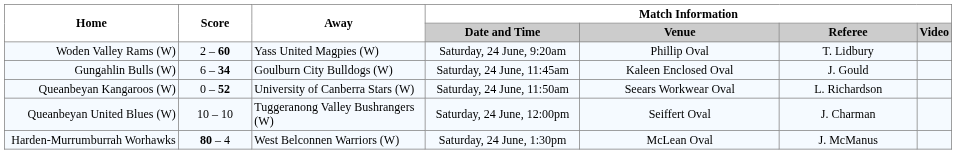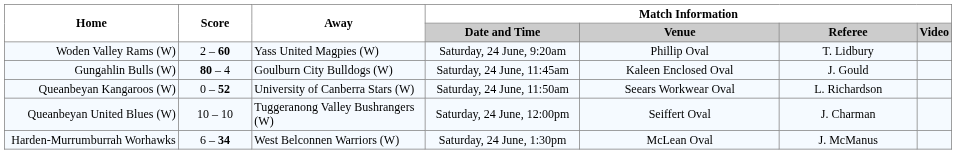 <table border="1" cellpadding="3" cellspacing="0" width="100%" style="border-collapse:collapse;  text-align:center;">
 <tr>
 <th rowspan="2" width="19%">Home</th>
 <th rowspan="2" width="8%">Score</th>
 <th rowspan="2" width="19%">Away</th>
 <th colspan="4">Match Information</th>
 </tr>
 <tr style="background:#CCCCCC">
 <th width="17%">Date and Time</th>
 <th width="22%">Venue</th>
 <th width="50%">Referee</th>
 <th>Video</th>
 </tr>
 <tr style="text-align:center; background:#f5faff;">
 <td align="right">Woden Valley Rams (W) </td>
 <td>2 – <strong>60</strong></td>
 <td align="left"> Yass United Magpies (W)</td>
 <td>Saturday, 24 June, 9:20am</td>
 <td>Phillip Oval</td>
 <td>T. Lidbury</td>
 <td></td>
 </tr>
 <tr style="text-align:center; background:#f5faff;">
 <td align="right">Gungahlin Bulls (W) </td>
-<td>6 – <strong>34</strong></td>
+<td><strong>80</strong> – 4</td>
 <td align="left"> Goulburn City Bulldogs (W)</td>
 <td>Saturday, 24 June, 11:45am</td>
 <td>Kaleen Enclosed Oval</td>
 <td>J. Gould</td>
 <td></td>
 </tr>
 <tr style="text-align:center; background:#f5faff;">
 <td align="right">Queanbeyan Kangaroos (W) </td>
 <td>0 – <strong>52</strong></td>
 <td align="left"> University of Canberra Stars (W)</td>
 <td>Saturday, 24 June, 11:50am</td>
 <td>Seears Workwear Oval</td>
 <td>L. Richardson</td>
 <td></td>
 </tr>
 <tr style="text-align:center; background:#f5faff;">
 <td align="right">Queanbeyan United Blues (W) </td>
 <td>10 – 10</td>
 <td align="left"> Tuggeranong Valley Bushrangers (W)</td>
 <td>Saturday, 24 June, 12:00pm</td>
 <td>Seiffert Oval</td>
 <td>J. Charman</td>
 <td></td>
 </tr>
 <tr style="text-align:center; background:#f5faff;">
 <td align="right">Harden-Murrumburrah Worhawks </td>
-<td><strong>80</strong> – 4</td>
+<td>6 – <strong>34</strong></td>
 <td align="left"> West Belconnen Warriors (W)</td>
 <td>Saturday, 24 June, 1:30pm</td>
 <td>McLean Oval</td>
 <td>J. McManus</td>
 <td></td>
 </tr>
 </table>
